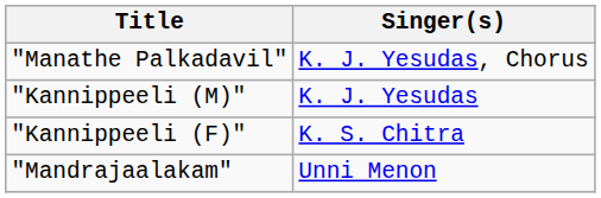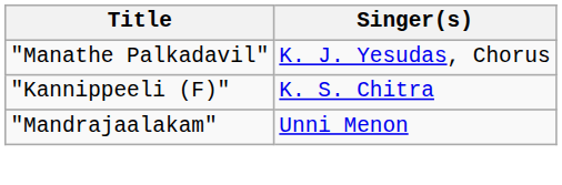 <table class="wikitable" style="font-size:95%;">
 <tr>
 <th>Title</th>
 <th>Singer(s)</th>
 </tr>
 <tr>
 <td>"Manathe Palkadavil"</td>
 <td><a href='#'>K. J. Yesudas</a>, Chorus</td>
 </tr>
 <tr>
-<td>"Kannippeeli (M)"</td>
-<td><a href='#'>K. J. Yesudas</a></td>
-</tr>
-<tr>
 <td>"Kannippeeli (F)"</td>
 <td><a href='#'>K. S. Chitra</a></td>
 </tr>
 <tr>
 <td>"Mandrajaalakam"</td>
 <td><a href='#'>Unni Menon</a></td>
 </tr>
 </table>
